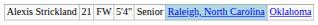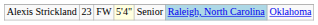 <table class="wikitable sortable" style="text-align:center;" border="1">
 <tr align=center>
 </tr>
 <tr>
 <td>Alexis Strickland</td>
-<td>21</td>
+<td>23</td>
 <td>FW</td>
-<td>5'4"</td>
+<td style="background: lightyellow;">5'4"</td>
 <td>Senior</td>
 <td style="background: lightblue;"><a href='#'>Raleigh, North Carolina</a></td>
 <td><a href='#'>Oklahoma</a></td>
 </tr>
 </table>
